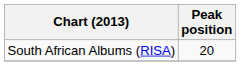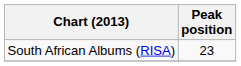 <table class="wikitable sortable">
 <tr>
 <th>Chart (2013)</th>
 <th>Peak<br>position</th>
 </tr>
 <tr>
 <td align="left">South African Albums (<a href='#'>RISA</a>)</td>
-<td align="center">20</td>
+<td align="center">23</td>
 </tr>
 <tr>
 </tr>
 </table>
